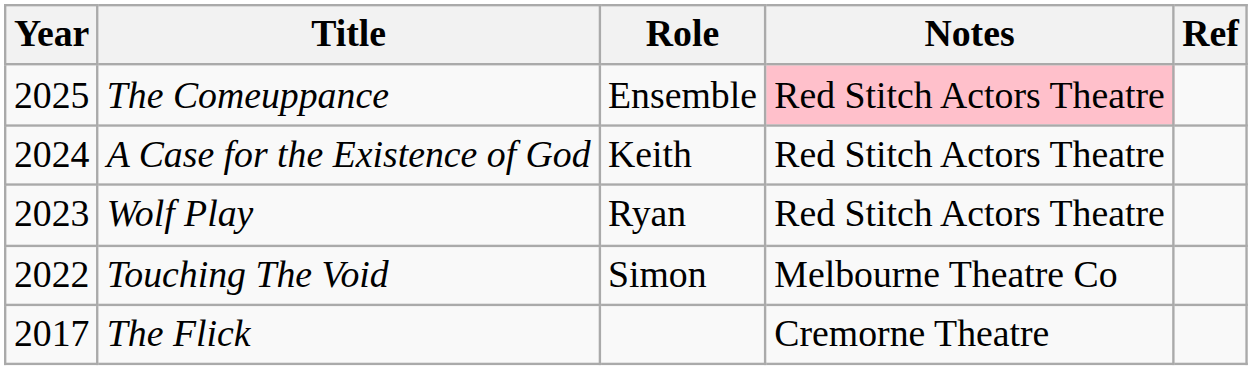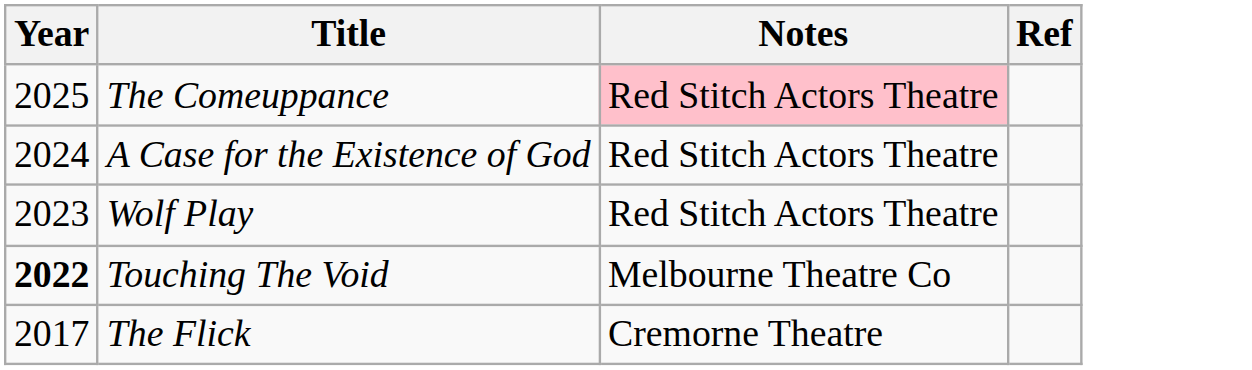 <table class="wikitable sortable">
 <tr>
 <th>Year</th>
 <th>Title</th>
-<th>Role</th>
 <th>Notes</th>
 <th>Ref</th>
 </tr>
 <tr>
 <td>2025</td>
 <td><em>The Comeuppance</em></td>
-<td>Ensemble</td>
 <td style="background: pink;">Red Stitch Actors Theatre</td>
 <td></td>
 </tr>
 <tr>
 <td>2024</td>
 <td><em>A Case for the Existence of God</em></td>
-<td>Keith</td>
 <td>Red Stitch Actors Theatre</td>
 <td></td>
 </tr>
 <tr>
 <td>2023</td>
 <td><em>Wolf Play</em></td>
-<td>Ryan</td>
 <td>Red Stitch Actors Theatre</td>
 <td></td>
 </tr>
 <tr>
-<td>2022</td>
+<td><strong>2022</strong></td>
 <td><em>Touching The Void</em></td>
-<td>Simon</td>
 <td>Melbourne Theatre Co</td>
 <td></td>
 </tr>
 <tr>
 <td>2017</td>
 <td><em>The Flick</em></td>
-<td></td>
 <td>Cremorne Theatre</td>
 <td></td>
 </tr>
 </table>
